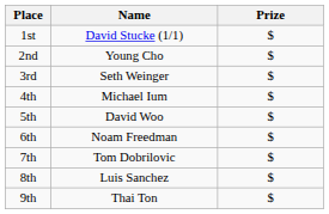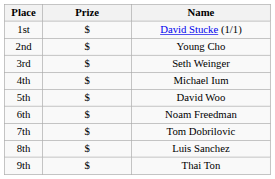 <table class="wikitable" style="text-align:center">
 <tr>
 <th width="50">Place</th>
+<th width="125">Prize</th>
 <th width="200">Name</th>
-<th width="125">Prize</th>
 </tr>
 <tr>
 <td>1st</td>
+<td>$</td>
 <td><a href='#'>David Stucke</a> (1/1)</td>
-<td>$</td>
 </tr>
 <tr>
 <td>2nd</td>
+<td>$</td>
 <td>Young Cho</td>
-<td>$</td>
 </tr>
 <tr>
 <td>3rd</td>
+<td>$</td>
 <td>Seth Weinger</td>
-<td>$</td>
 </tr>
 <tr>
 <td>4th</td>
+<td>$</td>
 <td>Michael Ium</td>
-<td>$</td>
 </tr>
 <tr>
 <td>5th</td>
+<td>$</td>
 <td>David Woo</td>
-<td>$</td>
 </tr>
 <tr>
 <td>6th</td>
+<td>$</td>
 <td>Noam Freedman</td>
-<td>$</td>
 </tr>
 <tr>
 <td>7th</td>
+<td>$</td>
 <td>Tom Dobrilovic</td>
-<td>$</td>
 </tr>
 <tr>
 <td>8th</td>
+<td>$</td>
 <td>Luis Sanchez</td>
-<td>$</td>
 </tr>
 <tr>
 <td>9th</td>
+<td>$</td>
 <td>Thai Ton</td>
-<td>$</td>
 </tr>
 </table>
